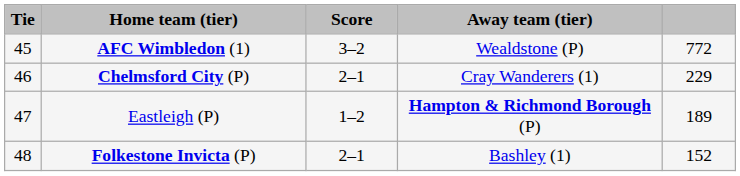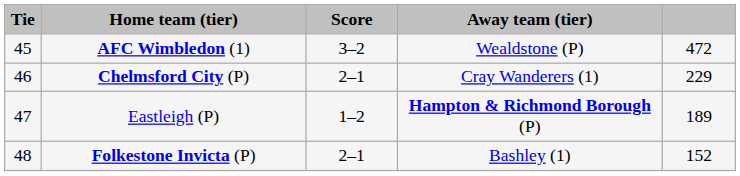 <table class="wikitable" style="width: 600px; background:WhiteSmoke; text-align:center; font-size:90%">
 <tr>
 <td scope="col" style="width:  5.00%; background:silver;"><strong>Tie</strong></td>
 <td scope="col" style="width: 36.25%; background:silver;"><strong>Home team (tier)</strong></td>
 <td scope="col" style="width: 12.50%; background:silver;"><strong>Score</strong></td>
 <td scope="col" style="width: 36.25%; background:silver;"><strong>Away team (tier)</strong></td>
 <td scope="col" style="width: 10.00%; background:silver;"><strong></strong></td>
 </tr>
 <tr>
 <td>45</td>
 <td><strong><a href='#'>AFC Wimbledon</a></strong> (1)</td>
 <td>3–2</td>
 <td><a href='#'>Wealdstone</a> (P)</td>
-<td>772</td>
+<td>472</td>
 </tr>
 <tr>
 <td>46</td>
 <td><strong><a href='#'>Chelmsford City</a></strong> (P)</td>
 <td>2–1</td>
 <td><a href='#'>Cray Wanderers</a> (1)</td>
 <td>229</td>
 </tr>
 <tr>
 <td>47</td>
 <td><a href='#'>Eastleigh</a> (P)</td>
 <td>1–2</td>
 <td><strong><a href='#'>Hampton & Richmond Borough</a></strong> (P)</td>
 <td>189</td>
 </tr>
 <tr>
 <td>48</td>
 <td><strong><a href='#'>Folkestone Invicta</a></strong> (P)</td>
 <td>2–1</td>
 <td><a href='#'>Bashley</a> (1)</td>
 <td>152</td>
 </tr>
 </table>
